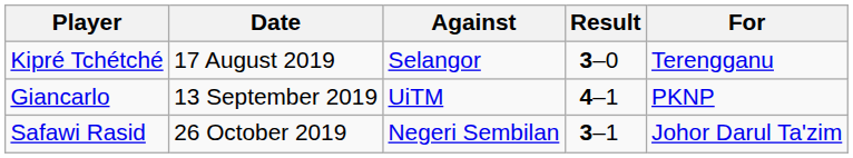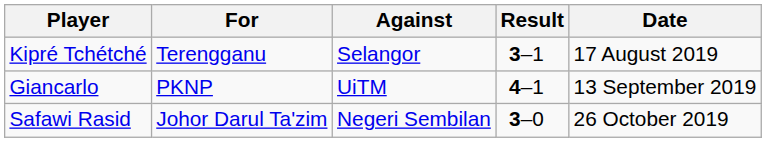 <table class="wikitable sortable">
 <tr>
 <th>Player</th>
-<th>Date</th>
+<th>For</th>
 <th>Against</th>
 <th align=center>Result</th>
-<th>For</th>
+<th>Date</th>
 </tr>
 <tr>
 <td> <a href='#'>Kipré Tchétché</a></td>
+<td><a href='#'>Terengganu</a></td>
+<td><a href='#'>Selangor</a></td>
+<td align=center><strong>3</strong>–1  </td>
 <td>17 August 2019</td>
-<td><a href='#'>Selangor</a></td>
-<td align=center><strong>3</strong>–0  </td>
-<td><a href='#'>Terengganu</a></td>
 </tr>
 <tr>
 <td> <a href='#'>Giancarlo</a></td>
-<td>13 September 2019</td>
+<td><a href='#'>PKNP</a></td>
 <td><a href='#'>UiTM</a></td>
 <td align=center><strong>4</strong>–1  </td>
-<td><a href='#'>PKNP</a></td>
+<td>13 September 2019</td>
 </tr>
 <tr>
 <td> <a href='#'>Safawi Rasid</a></td>
+<td><a href='#'>Johor Darul Ta'zim</a></td>
+<td><a href='#'>Negeri Sembilan</a></td>
+<td align=center><strong>3</strong>–0  </td>
 <td>26 October 2019</td>
-<td><a href='#'>Negeri Sembilan</a></td>
-<td align=center><strong>3</strong>–1  </td>
-<td><a href='#'>Johor Darul Ta'zim</a></td>
 </tr>
 </table>
